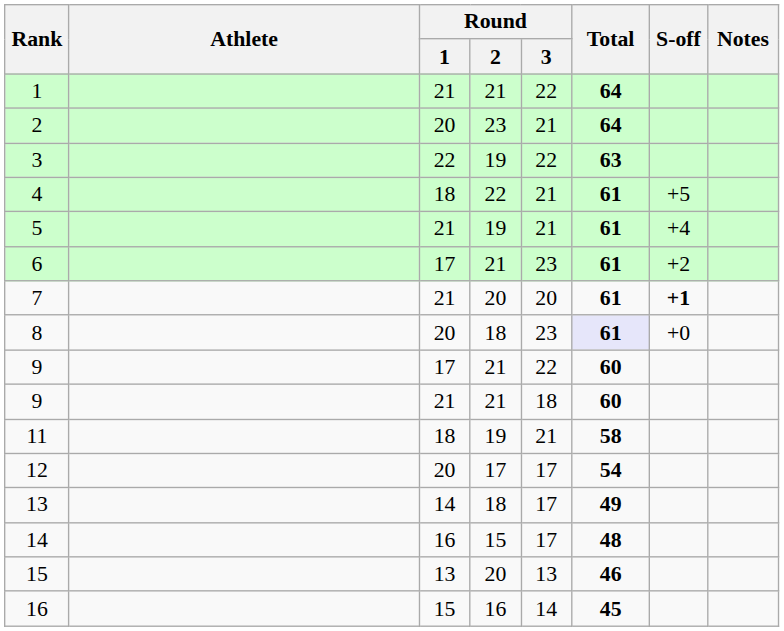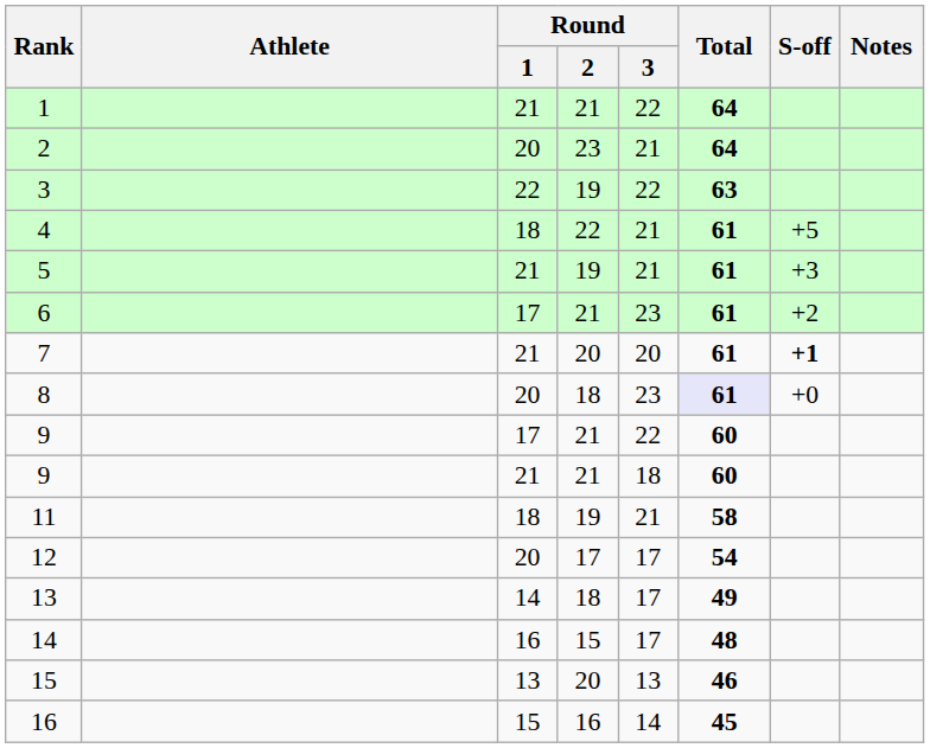 <table class="wikitable" style="text-align:center">
 <tr>
 <th rowspan=2 width=40>Rank</th>
 <th rowspan=2 width=250>Athlete</th>
 <th colspan=3>Round</th>
 <th rowspan=2 width=50>Total</th>
 <th rowspan=2 width=35>S-off</th>
 <th rowspan=2 width=45>Notes</th>
 </tr>
 <tr>
 <th width=30>1</th>
 <th width=30>2</th>
 <th width=30>3</th>
 </tr>
 <tr bgcolor=ccffcc>
 <td>1</td>
 <td align=left></td>
 <td>21</td>
 <td>21</td>
 <td>22</td>
 <td><strong>64</strong></td>
 <td></td>
 <td></td>
 </tr>
 <tr bgcolor=ccffcc>
 <td>2</td>
 <td align=left></td>
 <td>20</td>
 <td>23</td>
 <td>21</td>
 <td><strong>64</strong></td>
 <td></td>
 <td></td>
 </tr>
 <tr bgcolor=ccffcc>
 <td>3</td>
 <td align=left></td>
 <td>22</td>
 <td>19</td>
 <td>22</td>
 <td><strong>63</strong></td>
 <td></td>
 <td></td>
 </tr>
 <tr bgcolor=ccffcc>
 <td>4</td>
 <td align=left></td>
 <td>18</td>
 <td>22</td>
 <td>21</td>
 <td><strong>61</strong></td>
 <td>+5</td>
 <td></td>
 </tr>
 <tr bgcolor=ccffcc>
 <td>5</td>
 <td align=left></td>
 <td>21</td>
 <td>19</td>
 <td>21</td>
 <td><strong>61</strong></td>
-<td>+4</td>
+<td>+3</td>
 <td></td>
 </tr>
 <tr bgcolor=ccffcc>
 <td>6</td>
 <td align=left></td>
 <td>17</td>
 <td>21</td>
 <td>23</td>
 <td><strong>61</strong></td>
 <td>+2</td>
 <td></td>
 </tr>
 <tr>
 <td>7</td>
 <td align=left></td>
 <td>21</td>
 <td>20</td>
 <td>20</td>
 <td><strong>61</strong></td>
 <td><strong>+1</strong></td>
 <td></td>
 </tr>
 <tr>
 <td>8</td>
 <td align=left></td>
 <td>20</td>
 <td>18</td>
 <td>23</td>
 <td style="background: lavender;"><strong>61</strong></td>
 <td>+0</td>
 <td></td>
 </tr>
 <tr>
 <td>9</td>
 <td align=left></td>
 <td>17</td>
 <td>21</td>
 <td>22</td>
 <td><strong>60</strong></td>
 <td></td>
 <td></td>
 </tr>
 <tr>
 <td>9</td>
 <td align=left></td>
 <td>21</td>
 <td>21</td>
 <td>18</td>
 <td><strong>60</strong></td>
 <td></td>
 <td></td>
 </tr>
 <tr>
 <td>11</td>
 <td align=left></td>
 <td>18</td>
 <td>19</td>
 <td>21</td>
 <td><strong>58</strong></td>
 <td></td>
 <td></td>
 </tr>
 <tr>
 <td>12</td>
 <td align=left></td>
 <td>20</td>
 <td>17</td>
 <td>17</td>
 <td><strong>54</strong></td>
 <td></td>
 <td></td>
 </tr>
 <tr>
 <td>13</td>
 <td align=left></td>
 <td>14</td>
 <td>18</td>
 <td>17</td>
 <td><strong>49</strong></td>
 <td></td>
 <td></td>
 </tr>
 <tr>
 <td>14</td>
 <td align=left></td>
 <td>16</td>
 <td>15</td>
 <td>17</td>
 <td><strong>48</strong></td>
 <td></td>
 <td></td>
 </tr>
 <tr>
 <td>15</td>
 <td align=left></td>
 <td>13</td>
 <td>20</td>
 <td>13</td>
 <td><strong>46</strong></td>
 <td></td>
 <td></td>
 </tr>
 <tr>
 <td>16</td>
 <td align=left></td>
 <td>15</td>
 <td>16</td>
 <td>14</td>
 <td><strong>45</strong></td>
 <td></td>
 <td></td>
 </tr>
 </table>
